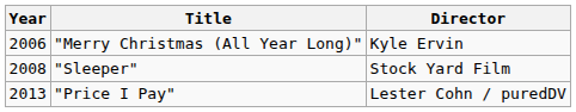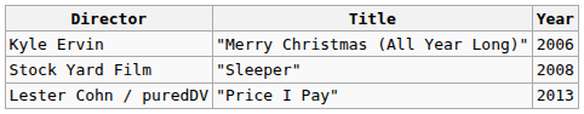 <table class="wikitable">
 <tr>
+<th>Director</th>
+<th>Title</th>
 <th>Year</th>
-<th>Title</th>
-<th>Director</th>
 </tr>
 <tr>
+<td>Kyle Ervin</td>
+<td>"Merry Christmas (All Year Long)"</td>
 <td>2006</td>
-<td>"Merry Christmas (All Year Long)"</td>
-<td>Kyle Ervin</td>
 </tr>
 <tr>
+<td>Stock Yard Film</td>
+<td>"Sleeper"</td>
 <td>2008</td>
-<td>"Sleeper"</td>
-<td>Stock Yard Film</td>
 </tr>
 <tr>
+<td>Lester Cohn / puredDV</td>
+<td>"Price I Pay"</td>
 <td>2013</td>
-<td>"Price I Pay"</td>
-<td>Lester Cohn / puredDV</td>
 </tr>
 </table>
